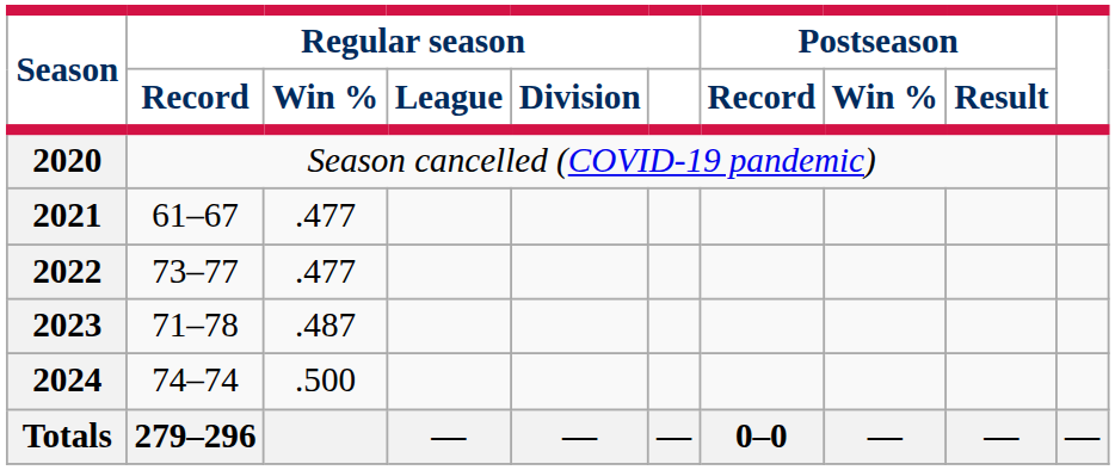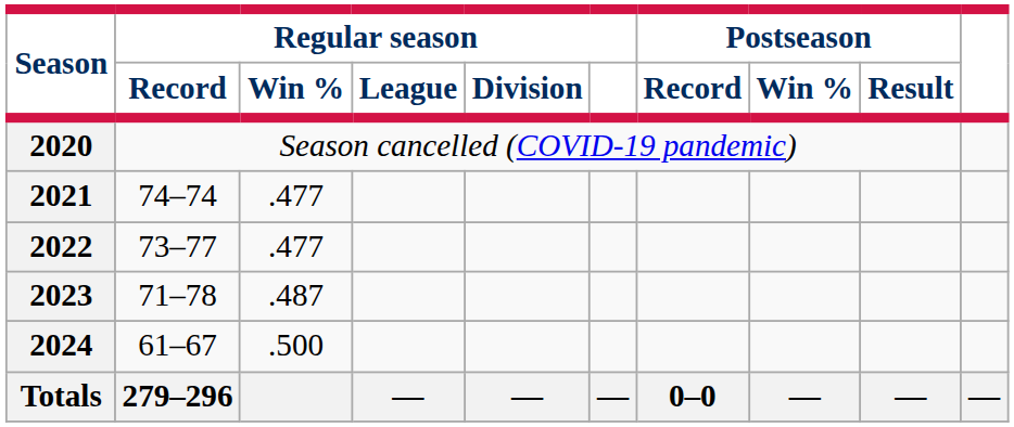 <table class="wikitable plainrowheaders" style="margin: 1em auto 1em auto; text-align:center;">
 <tr>
 <th rowspan="2" scope="col" style="background-color:#ffffff; border-top:#D31245 5px solid; border-bottom:#D31245 5px solid; color:#002B5C">Season</th>
 <th colspan="5" scope="col" style="background-color:#ffffff; border-top:#D31245 5px solid; color:#002B5C">Regular season</th>
 <th colspan="3" scope="col" style="background-color:#ffffff; border-top:#D31245 5px solid; color:#002B5C">Postseason</th>
 <th class="unsortable" rowspan="2" scope="col" style="background-color:#ffffff; border-top:#D31245 5px solid; border-bottom:#D31245 5px solid; color:#002B5C"></th>
 </tr>
 <tr>
 <th scope="col" style="background-color:#ffffff; border-bottom:#D31245 5px solid; color:#002B5C">Record</th>
 <th scope="col" style="background-color:#ffffff; border-bottom:#D31245 5px solid; color:#002B5C">Win %</th>
 <th scope="col" style="background-color:#ffffff; border-bottom:#D31245 5px solid; color:#002B5C">League</th>
 <th scope="col" style="background-color:#ffffff; border-bottom:#D31245 5px solid; color:#002B5C">Division</th>
 <th scope="col" style="background-color:#ffffff; border-bottom:#D31245 5px solid; color:#002B5C"></th>
 <th scope="col" style="background-color:#ffffff; border-bottom:#D31245 5px solid; color:#002B5C">Record</th>
 <th scope="col" style="background-color:#ffffff; border-bottom:#D31245 5px solid; color:#002B5C">Win %</th>
 <th class="unsortable" scope="col" style="background-color:#ffffff; border-bottom:#D31245 5px solid; color:#002B5C">Result</th>
 </tr>
 <tr>
 <th scope="row" style="text-align:center">2020</th>
 <td colspan="8"><em>Season cancelled (<a href='#'>COVID-19 pandemic</a>)</em></td>
 <td></td>
 </tr>
 <tr>
 <th scope="row" style="text-align:center">2021</th>
-<td>61–67</td>
+<td>74–74</td>
 <td>.477</td>
 <td></td>
 <td></td>
 <td></td>
 <td></td>
 <td></td>
 <td></td>
 <td></td>
 </tr>
 <tr>
 <th scope="row" style="text-align:center">2022</th>
 <td>73–77</td>
 <td>.477</td>
 <td></td>
 <td></td>
 <td></td>
 <td></td>
 <td></td>
 <td></td>
 <td></td>
 </tr>
 <tr>
 <th scope="row" style="text-align:center">2023</th>
 <td>71–78</td>
 <td>.487</td>
 <td></td>
 <td></td>
 <td></td>
 <td></td>
 <td></td>
 <td></td>
 <td></td>
 </tr>
 <tr>
 <th scope="row" style="text-align:center">2024</th>
-<td>74–74</td>
+<td>61–67</td>
 <td>.500</td>
 <td></td>
 <td></td>
 <td></td>
 <td></td>
 <td></td>
 <td></td>
 <td></td>
 </tr>
 <tr>
 <th scope="row" style="text-align:center"><strong>Totals</strong></th>
 <th>279–296</th>
 <th></th>
 <th>—</th>
 <th>—</th>
 <th>—</th>
 <th>0–0</th>
 <th>—</th>
 <th>—</th>
 <th>—</th>
 </tr>
 </table>
